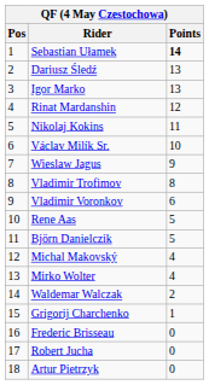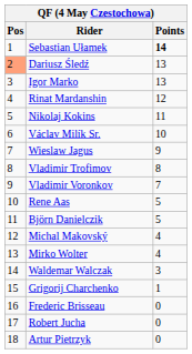 <table class="wikitable">
 <tr>
 <th colspan="6">QF (4 May  <a href='#'>Czestochowa</a>)</th>
 </tr>
 <tr>
 <th width=20>Pos</th>
 <th width=180>Rider</th>
 <th width=40>Points</th>
 </tr>
 <tr>
 <td>1</td>
 <td style="text-align:left;"> <a href='#'>Sebastian Ułamek</a></td>
 <td><strong>14</strong></td>
 </tr>
 <tr>
-<td>2</td>
+<td style="background: lightsalmon;">2</td>
 <td style="text-align:left;"> <a href='#'>Dariusz Śledź</a></td>
 <td>13</td>
 </tr>
 <tr>
 <td>3</td>
 <td style="text-align:left;"> <a href='#'>Igor Marko</a></td>
 <td>13</td>
 </tr>
 <tr>
 <td>4</td>
 <td style="text-align:left;"> <a href='#'>Rinat Mardanshin</a></td>
 <td>12</td>
 </tr>
 <tr>
 <td>5</td>
 <td style="text-align:left;"> <a href='#'>Nikolaj Kokins</a></td>
 <td>11</td>
 </tr>
 <tr>
 <td>6</td>
 <td style="text-align:left;"> <a href='#'>Václav Milík Sr.</a></td>
 <td>10</td>
 </tr>
 <tr>
 <td>7</td>
 <td style="text-align:left;"> <a href='#'>Wieslaw Jagus</a></td>
 <td>9</td>
 </tr>
 <tr>
 <td>8</td>
 <td style="text-align:left;"> <a href='#'>Vladimir Trofimov</a></td>
 <td>8</td>
 </tr>
 <tr>
 <td>9</td>
 <td style="text-align:left;"> <a href='#'>Vladimir Voronkov</a></td>
-<td>6</td>
+<td>7</td>
 </tr>
 <tr>
 <td>10</td>
 <td style="text-align:left;"> <a href='#'>Rene Aas</a></td>
 <td>5</td>
 </tr>
 <tr>
 <td>11</td>
 <td style="text-align:left;"> <a href='#'>Björn Danielczik</a></td>
 <td>5</td>
 </tr>
 <tr>
 <td>12</td>
 <td style="text-align:left;"> <a href='#'>Michal Makovský</a></td>
 <td>4</td>
 </tr>
 <tr>
 <td>13</td>
 <td style="text-align:left;"> <a href='#'>Mirko Wolter</a></td>
 <td>4</td>
 </tr>
 <tr>
 <td>14</td>
 <td style="text-align:left;"> <a href='#'>Waldemar Walczak</a></td>
-<td>2</td>
+<td>3</td>
 </tr>
 <tr>
 <td>15</td>
 <td style="text-align:left;"> <a href='#'>Grigorij Charchenko</a></td>
 <td>1</td>
 </tr>
 <tr>
 <td>16</td>
 <td style="text-align:left;"> <a href='#'>Frederic Brisseau</a></td>
 <td>0</td>
 </tr>
 <tr>
 <td>17</td>
 <td style="text-align:left;"> <a href='#'>Robert Jucha</a></td>
 <td>0</td>
 </tr>
 <tr>
 <td>18</td>
 <td style="text-align:left;"> <a href='#'>Artur Pietrzyk</a></td>
 <td>0</td>
 </tr>
 </table>
